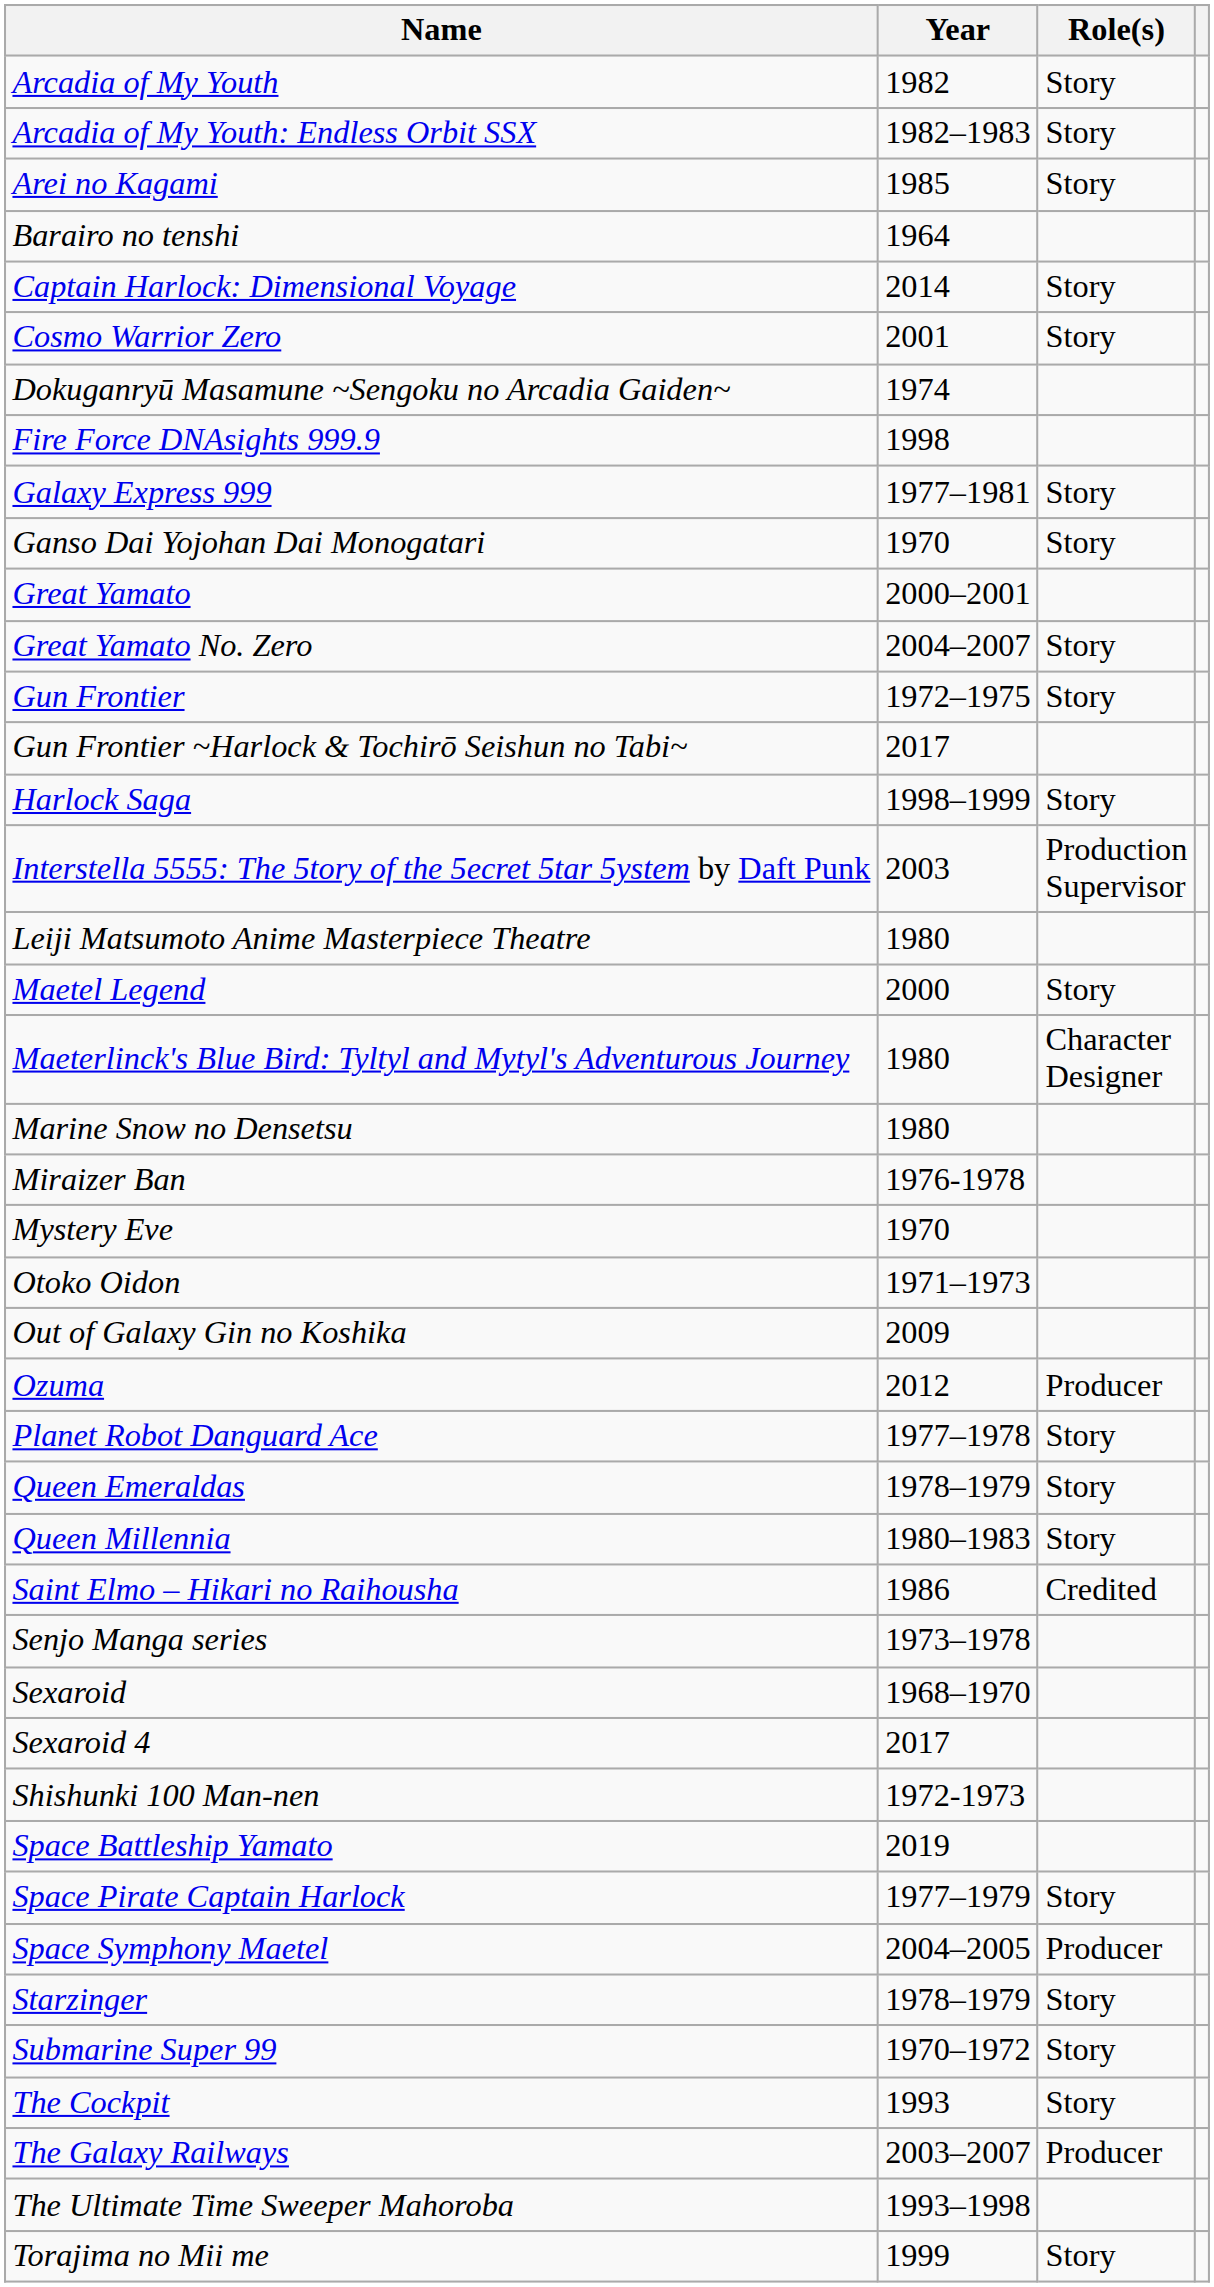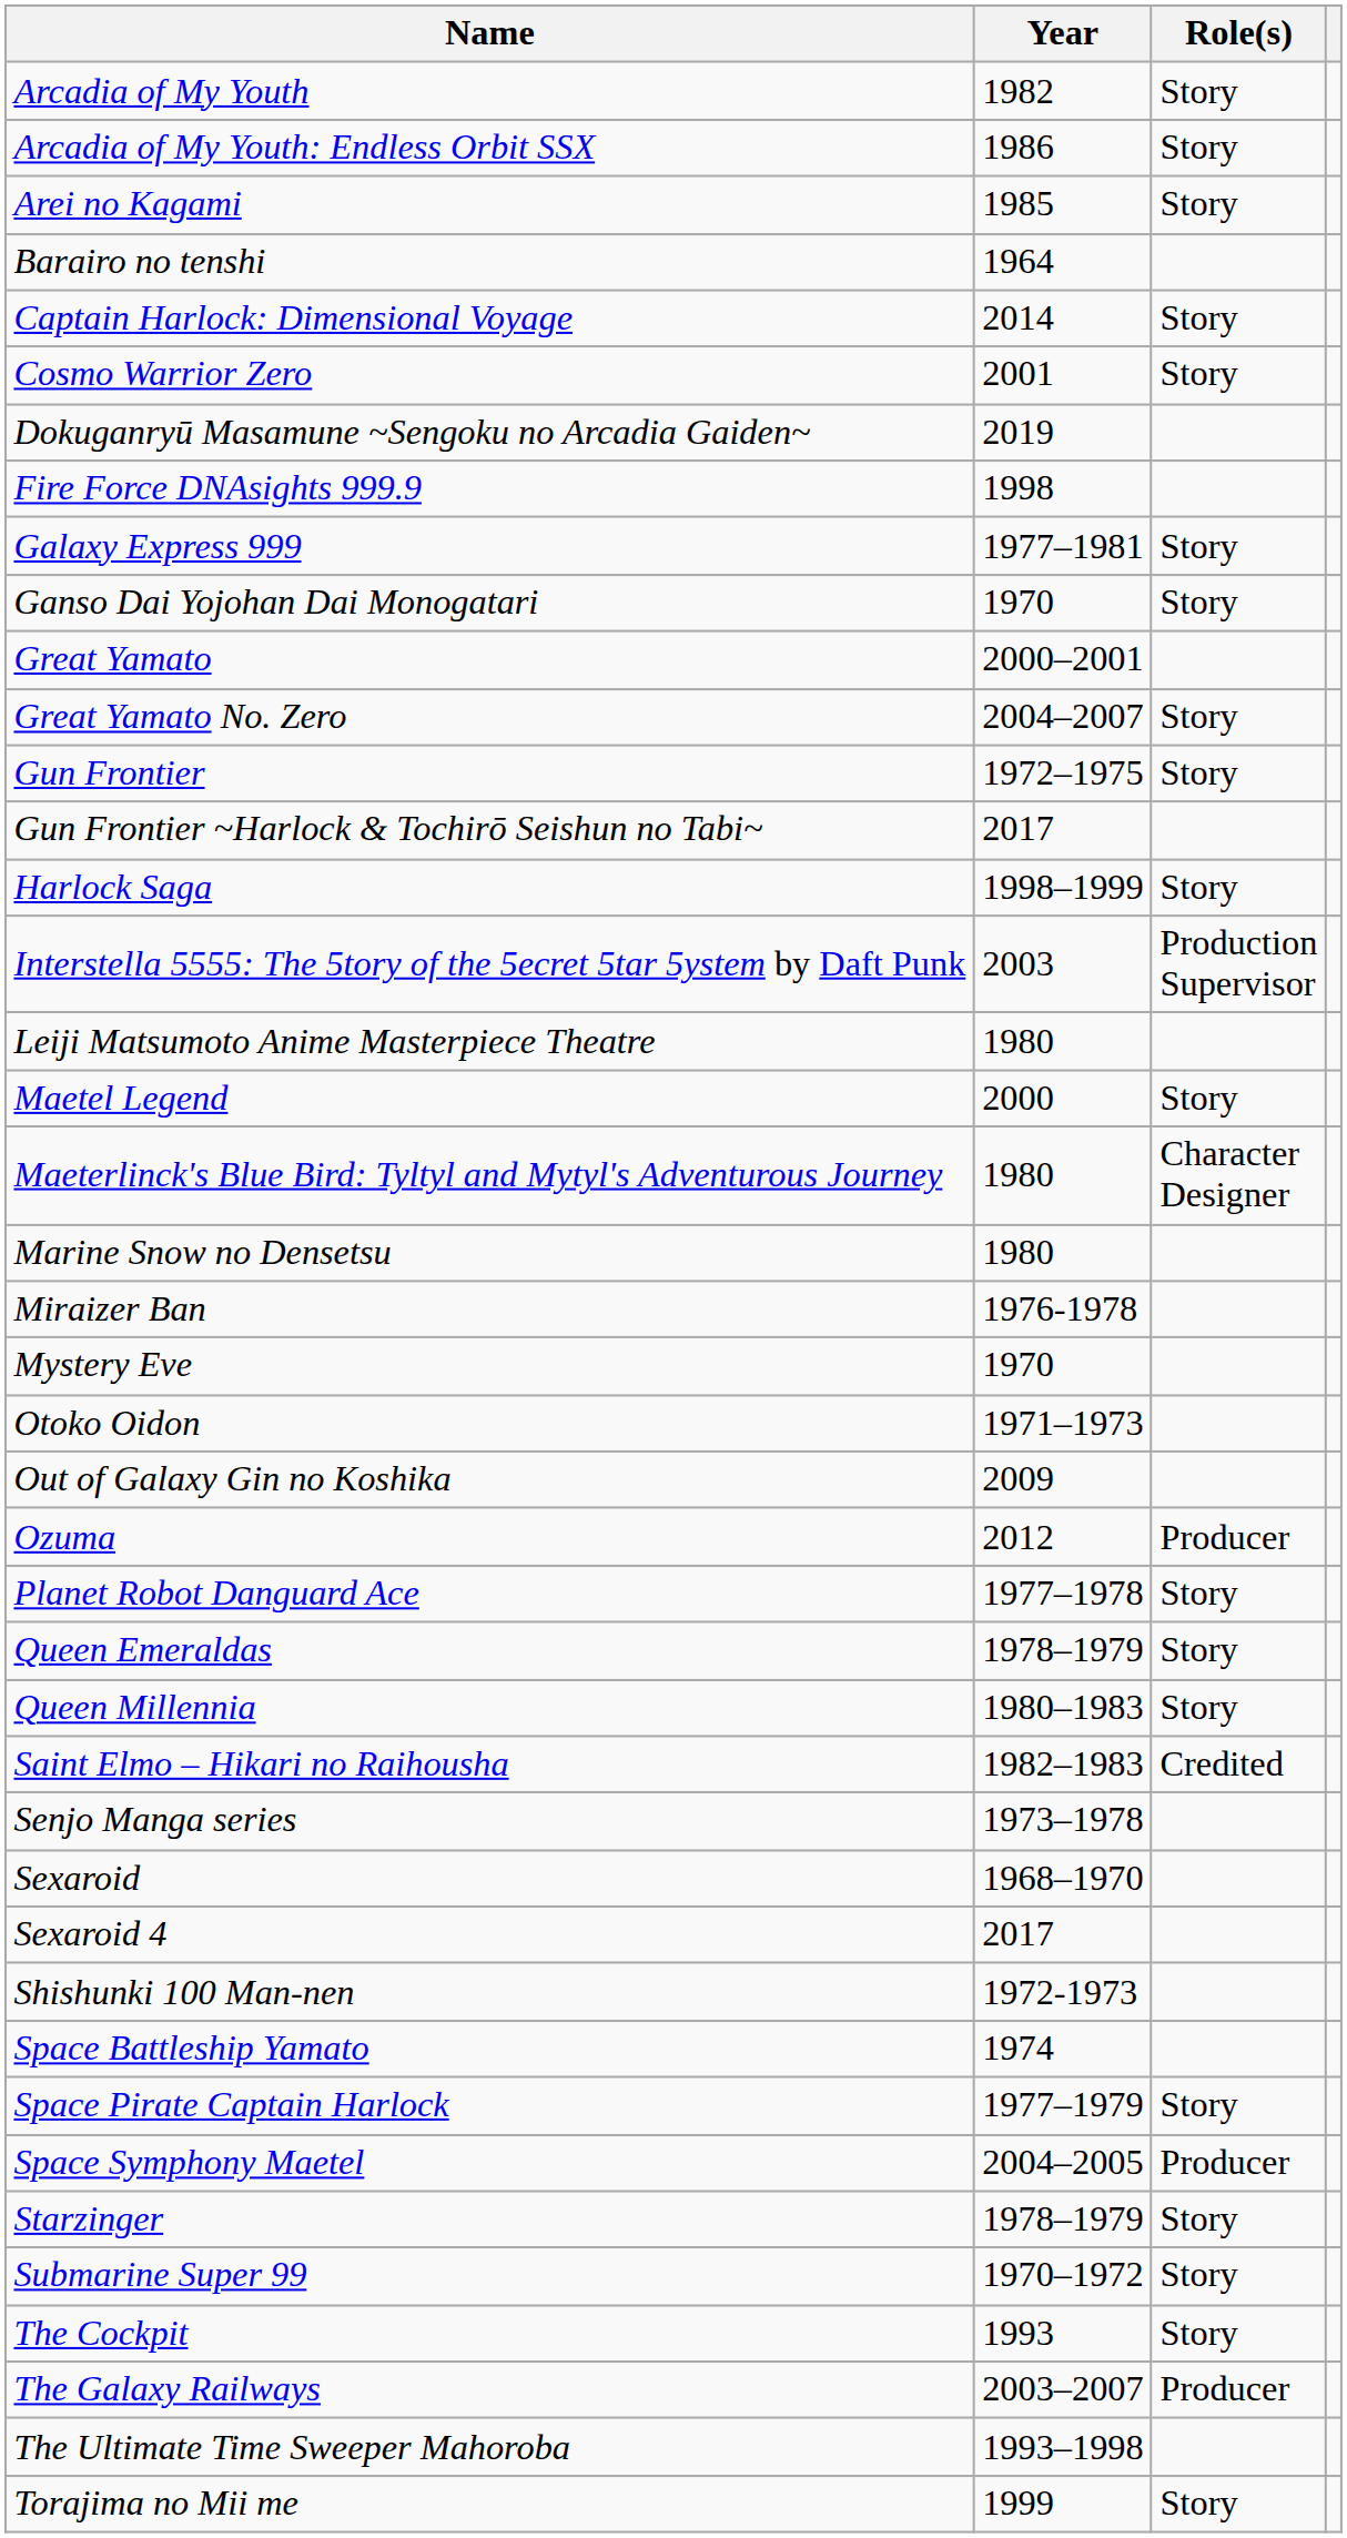 <table class="wikitable sortable">
 <tr>
 <th scope="col">Name</th>
 <th scope="col">Year</th>
 <th scope="col">Role(s)</th>
 <th scope="col" class="unsortable"></th>
 </tr>
 <tr>
 <td><em><a href='#'>Arcadia of My Youth</a></em></td>
 <td>1982</td>
 <td>Story</td>
 <td></td>
 </tr>
 <tr>
 <td><em><a href='#'>Arcadia of My Youth: Endless Orbit SSX</a></em></td>
-<td>1982–1983</td>
+<td>1986</td>
 <td>Story</td>
 <td></td>
 </tr>
 <tr>
 <td><em><a href='#'>Arei no Kagami</a></em></td>
 <td>1985</td>
 <td>Story</td>
 <td></td>
 </tr>
 <tr>
 <td><em>Barairo no tenshi</em></td>
 <td>1964</td>
 <td></td>
 <td></td>
 </tr>
 <tr>
 <td><em><a href='#'>Captain Harlock: Dimensional Voyage</a></em></td>
 <td>2014</td>
 <td>Story</td>
 <td></td>
 </tr>
 <tr>
 <td><em><a href='#'>Cosmo Warrior Zero</a></em></td>
 <td>2001</td>
 <td>Story</td>
 <td></td>
 </tr>
 <tr>
 <td><em>Dokuganryū Masamune ~Sengoku no Arcadia Gaiden~</em></td>
-<td>1974</td>
+<td>2019</td>
 <td></td>
 <td></td>
 </tr>
 <tr>
 <td><em><a href='#'>Fire Force DNAsights 999.9</a></em></td>
 <td>1998</td>
 <td></td>
 <td></td>
 </tr>
 <tr>
 <td><em><a href='#'>Galaxy Express 999</a></em></td>
 <td>1977–1981</td>
 <td>Story</td>
 <td></td>
 </tr>
 <tr>
 <td><em>Ganso Dai Yojohan Dai Monogatari</em></td>
 <td>1970</td>
 <td>Story</td>
 <td></td>
 </tr>
 <tr>
 <td><em><a href='#'>Great Yamato</a></em></td>
 <td>2000–2001</td>
 <td></td>
 <td></td>
 </tr>
 <tr>
 <td><em><a href='#'>Great Yamato</a> No. Zero</em></td>
 <td>2004–2007</td>
 <td>Story</td>
 <td></td>
 </tr>
 <tr>
 <td><em><a href='#'>Gun Frontier</a></em></td>
 <td>1972–1975</td>
 <td>Story</td>
 <td></td>
 </tr>
 <tr>
 <td><em>Gun Frontier ~Harlock & Tochirō Seishun no Tabi~</em></td>
 <td>2017</td>
 <td></td>
 <td></td>
 </tr>
 <tr>
 <td><em><a href='#'>Harlock Saga</a></em></td>
 <td>1998–1999</td>
 <td>Story</td>
 <td></td>
 </tr>
 <tr>
 <td><em><a href='#'>Interstella 5555: The 5tory of the 5ecret 5tar 5ystem</a></em> by <a href='#'>Daft Punk</a></td>
 <td>2003</td>
 <td>Production<br>Supervisor</td>
 <td></td>
 </tr>
 <tr>
 <td><em>Leiji Matsumoto Anime Masterpiece Theatre</em></td>
 <td>1980</td>
 <td></td>
 <td></td>
 </tr>
 <tr>
 <td><em><a href='#'>Maetel Legend</a></em></td>
 <td>2000</td>
 <td>Story</td>
 <td></td>
 </tr>
 <tr>
 <td><em><a href='#'>Maeterlinck's Blue Bird: Tyltyl and Mytyl's Adventurous Journey</a></em></td>
 <td>1980</td>
 <td>Character<br>Designer</td>
 <td></td>
 </tr>
 <tr>
 <td><em>Marine Snow no Densetsu</em></td>
 <td>1980</td>
 <td></td>
 <td></td>
 </tr>
 <tr>
 <td><em>Miraizer Ban</em></td>
 <td>1976-1978</td>
 <td></td>
 <td></td>
 </tr>
 <tr>
 <td><em>Mystery Eve</em></td>
 <td>1970</td>
 <td></td>
 <td></td>
 </tr>
 <tr>
 <td><em>Otoko Oidon</em></td>
 <td>1971–1973</td>
 <td></td>
 <td></td>
 </tr>
 <tr>
 <td><em>Out of Galaxy Gin no Koshika</em></td>
 <td>2009</td>
 <td></td>
 <td></td>
 </tr>
 <tr>
 <td><em><a href='#'>Ozuma</a></em></td>
 <td>2012</td>
 <td>Producer</td>
 <td></td>
 </tr>
 <tr>
 <td><em><a href='#'>Planet Robot Danguard Ace</a></em></td>
 <td>1977–1978</td>
 <td>Story</td>
 <td></td>
 </tr>
 <tr>
 <td><em><a href='#'>Queen Emeraldas</a></em></td>
 <td>1978–1979</td>
 <td>Story</td>
 <td></td>
 </tr>
 <tr>
 <td><em><a href='#'>Queen Millennia</a></em></td>
 <td>1980–1983</td>
 <td>Story</td>
 <td></td>
 </tr>
 <tr>
 <td><em><a href='#'>Saint Elmo – Hikari no Raihousha</a></em></td>
-<td>1986</td>
+<td>1982–1983</td>
 <td>Credited</td>
 <td></td>
 </tr>
 <tr>
 <td><em>Senjo Manga series</em></td>
 <td>1973–1978</td>
 <td></td>
 <td></td>
 </tr>
 <tr>
 <td><em>Sexaroid</em></td>
 <td>1968–1970</td>
 <td></td>
 <td></td>
 </tr>
 <tr>
 <td><em>Sexaroid 4</em></td>
 <td>2017</td>
 <td></td>
 <td></td>
 </tr>
 <tr>
 <td><em>Shishunki 100 Man-nen</em></td>
 <td>1972-1973</td>
 <td></td>
 <td></td>
 </tr>
 <tr>
 <td><em><a href='#'>Space Battleship Yamato</a></em></td>
-<td>2019</td>
+<td>1974</td>
 <td></td>
 <td></td>
 </tr>
 <tr>
 <td><em><a href='#'>Space Pirate Captain Harlock</a></em></td>
 <td>1977–1979</td>
 <td>Story</td>
 <td></td>
 </tr>
 <tr>
 <td><em><a href='#'>Space Symphony Maetel</a></em></td>
 <td>2004–2005</td>
 <td>Producer</td>
 <td></td>
 </tr>
 <tr>
 <td><em><a href='#'>Starzinger</a></em></td>
 <td>1978–1979</td>
 <td>Story</td>
 <td></td>
 </tr>
 <tr>
 <td><em><a href='#'>Submarine Super 99</a></em></td>
 <td>1970–1972</td>
 <td>Story</td>
 <td></td>
 </tr>
 <tr>
 <td><em><a href='#'>The Cockpit</a></em></td>
 <td>1993</td>
 <td>Story</td>
 <td></td>
 </tr>
 <tr>
 <td><em><a href='#'>The Galaxy Railways</a></em></td>
 <td>2003–2007</td>
 <td>Producer</td>
 <td></td>
 </tr>
 <tr>
 <td><em>The Ultimate Time Sweeper Mahoroba</em></td>
 <td>1993–1998</td>
 <td></td>
 <td></td>
 </tr>
 <tr>
 <td><em>Torajima no Mii me</em></td>
 <td>1999</td>
 <td>Story</td>
 <td></td>
 </tr>
 </table>
